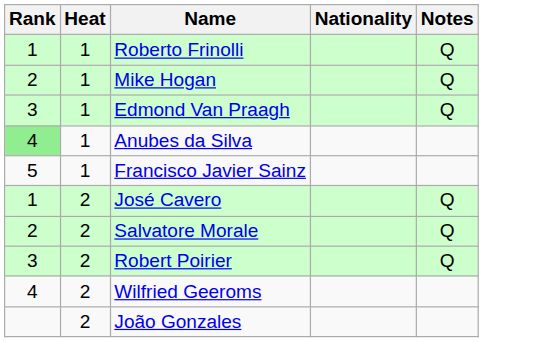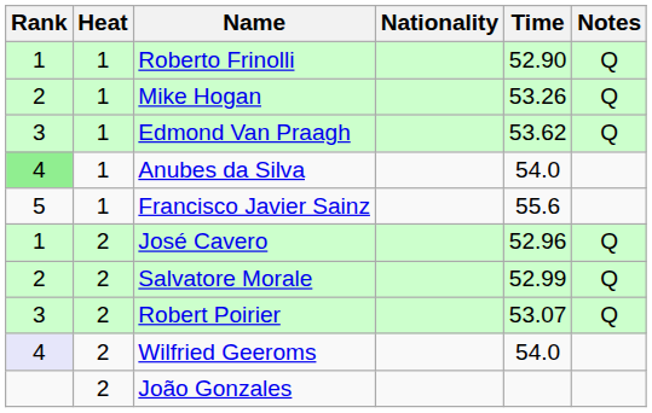 <table class="wikitable sortable" style="text-align:center">
 <tr>
 <th>Rank</th>
 <th>Heat</th>
 <th>Name</th>
 <th>Nationality</th>
+<th>Time</th>
 <th>Notes</th>
 </tr>
 <tr bgcolor=ccffcc>
 <td>1</td>
 <td>1</td>
 <td align=left><a href='#'>Roberto Frinolli</a></td>
 <td align=left></td>
+<td>52.90</td>
 <td>Q</td>
 </tr>
 <tr bgcolor=ccffcc>
 <td>2</td>
 <td>1</td>
 <td align=left><a href='#'>Mike Hogan</a></td>
 <td align=left></td>
+<td>53.26</td>
 <td>Q</td>
 </tr>
 <tr bgcolor=ccffcc>
 <td>3</td>
 <td>1</td>
 <td align=left><a href='#'>Edmond Van Praagh</a></td>
 <td align=left></td>
+<td>53.62</td>
 <td>Q</td>
 </tr>
 <tr>
 <td style="background: lightgreen;">4</td>
 <td>1</td>
 <td align=left><a href='#'>Anubes da Silva</a></td>
 <td align=left></td>
+<td>54.0</td>
 <td></td>
 </tr>
 <tr>
 <td>5</td>
 <td>1</td>
 <td align=left><a href='#'>Francisco Javier Sainz</a></td>
 <td align=left></td>
+<td>55.6</td>
 <td></td>
 </tr>
 <tr bgcolor=ccffcc>
 <td>1</td>
 <td>2</td>
 <td align=left><a href='#'>José Cavero</a></td>
 <td align=left></td>
+<td>52.96</td>
 <td>Q</td>
 </tr>
 <tr bgcolor=ccffcc>
 <td>2</td>
 <td>2</td>
 <td align=left><a href='#'>Salvatore Morale</a></td>
 <td align=left></td>
+<td>52.99</td>
 <td>Q</td>
 </tr>
 <tr bgcolor=ccffcc>
 <td>3</td>
 <td>2</td>
 <td align=left><a href='#'>Robert Poirier</a></td>
 <td align=left></td>
+<td>53.07</td>
 <td>Q</td>
 </tr>
 <tr>
-<td>4</td>
+<td style="background: lavender;">4</td>
 <td>2</td>
 <td align=left><a href='#'>Wilfried Geeroms</a></td>
 <td align=left></td>
+<td>54.0</td>
 <td></td>
 </tr>
 <tr>
 <td></td>
 <td>2</td>
 <td align=left><a href='#'>João Gonzales</a></td>
 <td align=left></td>
 <td></td>
+<td></td>
 </tr>
 </table>
